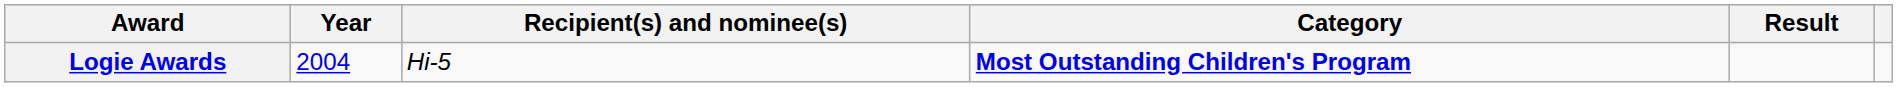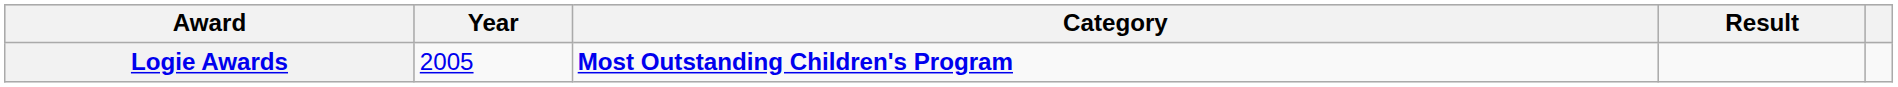 <table class="wikitable plainrowheaders sortable" style="width:99%;">
 <tr style="background:#ccc; text-align:center;">
 <th scope="col">Award</th>
 <th scope="col">Year</th>
-<th scope="col">Recipient(s) and nominee(s)</th>
 <th scope="col">Category</th>
 <th scope="col">Result</th>
 <th scope="col" class="unsortable"></th>
 </tr>
 <tr>
 <th scope="row"><a href='#'>Logie Awards</a></th>
-<td><a href='#'>2004</a></td>
-<td data-sort-value="Hi-5"><em>Hi-5</em></td>
+<td><a href='#'>2005</a></td>
 <td><strong><a href='#'>Most Outstanding Children's Program</a></strong></td>
 <td></td>
 <td style="text-align:center;"></td>
 </tr>
 </table>
